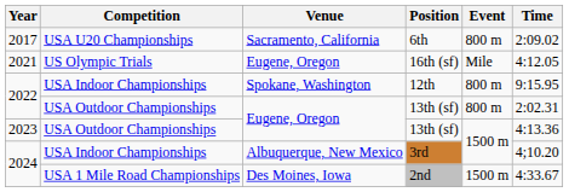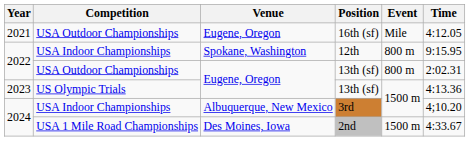 <table class="wikitable">
 <tr>
 <th>Year</th>
 <th>Competition</th>
 <th>Venue</th>
 <th>Position</th>
 <th>Event</th>
 <th>Time</th>
 </tr>
 <tr>
-<td>2017</td>
-<td><a href='#'>USA U20 Championships</a></td>
-<td><a href='#'>Sacramento, California</a></td>
-<td>6th</td>
-<td>800 m</td>
-<td>2:09.02</td>
-</tr>
-<tr>
 <td>2021</td>
-<td><a href='#'>US Olympic Trials</a></td>
+<td><a href='#'>USA Outdoor Championships</a></td>
 <td><a href='#'>Eugene, Oregon</a></td>
 <td>16th (sf)</td>
 <td>Mile</td>
 <td>4:12.05</td>
 </tr>
 <tr>
 <td rowspan="2">2022</td>
 <td><a href='#'>USA Indoor Championships</a></td>
 <td><a href='#'>Spokane, Washington</a></td>
 <td>12th</td>
 <td>800 m</td>
 <td>9:15.95</td>
 </tr>
 <tr>
 <td><a href='#'>USA Outdoor Championships</a></td>
 <td rowspan="2"><a href='#'>Eugene, Oregon</a></td>
 <td>13th (sf)</td>
 <td>800 m</td>
 <td>2:02.31</td>
 </tr>
 <tr>
 <td>2023</td>
-<td><a href='#'>USA Outdoor Championships</a></td>
+<td><a href='#'>US Olympic Trials</a></td>
 <td>13th (sf)</td>
 <td rowspan="2">1500 m</td>
 <td>4:13.36</td>
 </tr>
 <tr>
 <td rowspan="2">2024</td>
 <td><a href='#'>USA Indoor Championships</a></td>
 <td><a href='#'>Albuquerque, New Mexico</a></td>
 <td bgcolor=#CD7F32>3rd</td>
 <td>4;10.20</td>
 </tr>
 <tr>
 <td><a href='#'>USA 1 Mile Road Championships</a></td>
 <td><a href='#'>Des Moines, Iowa</a></td>
 <td bgcolor=silver>2nd</td>
 <td>1500 m</td>
 <td>4:33.67</td>
 </tr>
 </table>
